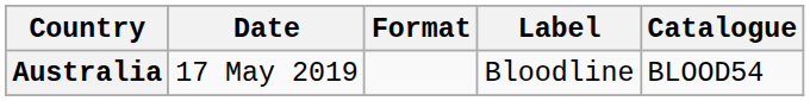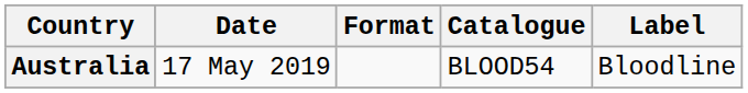 <table class="wikitable plainrowheaders">
 <tr>
 <th scope="col">Country</th>
 <th scope="col">Date</th>
 <th scope="col">Format</th>
+<th scope="col">Catalogue</th>
 <th scope="col">Label</th>
-<th scope="col">Catalogue</th>
 </tr>
 <tr>
 <th scope="row">Australia</th>
 <td>17 May 2019</td>
 <td></td>
+<td>BLOOD54</td>
 <td>Bloodline</td>
-<td>BLOOD54</td>
 </tr>
 </table>
